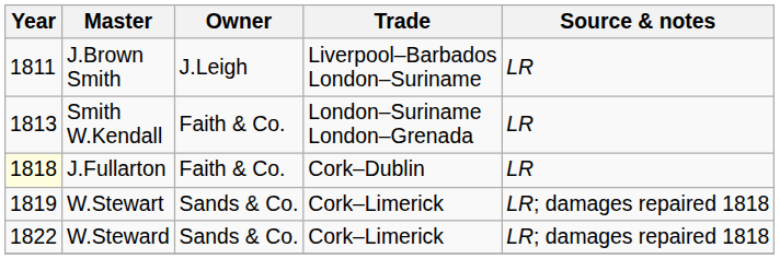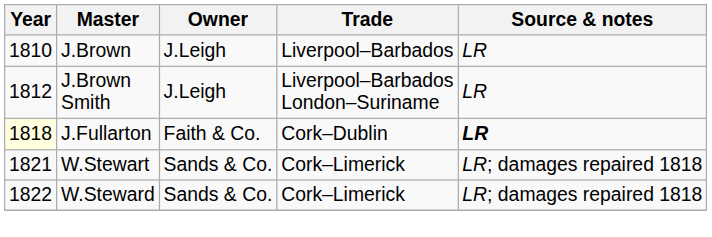 <table class=" wikitable">
 <tr>
 <th>Year</th>
 <th>Master</th>
 <th>Owner</th>
 <th>Trade</th>
 <th>Source & notes</th>
 </tr>
 <tr>
-<td>1811</td>
+<td>1810</td>
+<td>J.Brown</td>
+<td>J.Leigh</td>
+<td>Liverpool–Barbados</td>
+<td><em>LR</em></td>
+</tr>
+<tr>
+<td>1812</td>
 <td>J.Brown<br>Smith</td>
 <td>J.Leigh</td>
 <td>Liverpool–Barbados<br>London–Suriname</td>
-<td><em>LR</em></td>
-</tr>
-<tr>
-<td>1813</td>
-<td>Smith<br>W.Kendall</td>
-<td>Faith  & Co.</td>
-<td>London–Suriname<br>London–Grenada</td>
 <td><em>LR</em></td>
 </tr>
 <tr>
 <td style="background: lightyellow;">1818</td>
 <td>J.Fullarton</td>
 <td>Faith & Co.</td>
 <td>Cork–Dublin</td>
-<td><em>LR</em></td>
+<td><strong><em>LR</em></strong></td>
 </tr>
 <tr>
-<td>1819</td>
+<td>1821</td>
 <td>W.Stewart</td>
 <td>Sands & Co.</td>
 <td>Cork–Limerick</td>
 <td><em>LR</em>; damages repaired 1818</td>
 </tr>
 <tr>
 <td>1822</td>
 <td>W.Steward</td>
 <td>Sands & Co.</td>
 <td>Cork–Limerick</td>
 <td><em>LR</em>; damages repaired 1818</td>
 </tr>
 <tr>
 </tr>
 </table>
